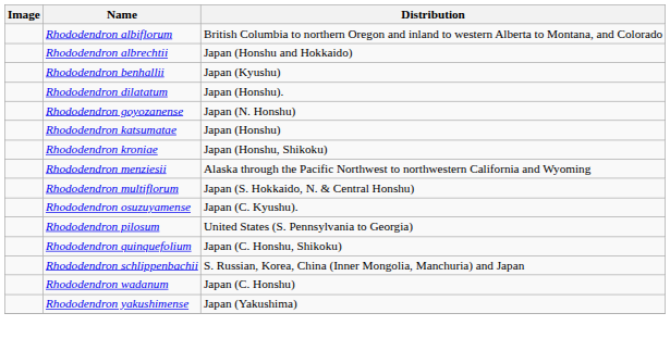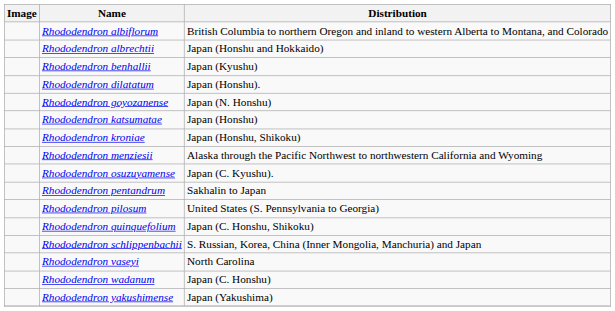 <table class="wikitable collapsible">
 <tr>
 <th>Image</th>
 <th>Name</th>
 <th>Distribution</th>
 </tr>
 <tr>
 <td></td>
 <td><em><a href='#'>Rhododendron albiflorum</a></em> </td>
 <td>British Columbia to northern Oregon and inland to western Alberta to Montana, and Colorado</td>
 </tr>
 <tr>
 <td></td>
 <td><em><a href='#'>Rhododendron albrechtii</a></em> </td>
 <td>Japan (Honshu and Hokkaido)</td>
 </tr>
 <tr>
 <td></td>
 <td><em><a href='#'>Rhododendron benhallii</a></em> </td>
 <td>Japan (Kyushu)</td>
 </tr>
 <tr>
 <td></td>
 <td><em><a href='#'>Rhododendron dilatatum</a></em> </td>
 <td>Japan (Honshu).</td>
 </tr>
 <tr>
 <td></td>
 <td><em><a href='#'>Rhododendron goyozanense</a></em> </td>
 <td>Japan (N. Honshu)</td>
 </tr>
 <tr>
 <td></td>
 <td><em><a href='#'>Rhododendron katsumatae</a></em> </td>
 <td>Japan (Honshu)</td>
 </tr>
 <tr>
 <td></td>
 <td><em><a href='#'>Rhododendron kroniae</a></em> </td>
 <td>Japan (Honshu, Shikoku)</td>
 </tr>
 <tr>
 <td></td>
 <td><em><a href='#'>Rhododendron menziesii</a></em> </td>
 <td>Alaska through the Pacific Northwest to northwestern California and Wyoming</td>
 </tr>
 <tr>
 <td></td>
-<td><em><a href='#'>Rhododendron multiflorum</a></em> </td>
-<td>Japan (S. Hokkaido, N. & Central Honshu)</td>
+<td><em><a href='#'>Rhododendron osuzuyamense</a></em> </td>
+<td>Japan (C. Kyushu).</td>
 </tr>
 <tr>
 <td></td>
-<td><em><a href='#'>Rhododendron osuzuyamense</a></em> </td>
-<td>Japan (C. Kyushu).</td>
+<td><em><a href='#'>Rhododendron pentandrum</a></em> </td>
+<td>Sakhalin to Japan</td>
 </tr>
 <tr>
 <td></td>
 <td><em><a href='#'>Rhododendron pilosum</a></em> </td>
 <td>United States (S. Pennsylvania to Georgia)</td>
 </tr>
 <tr>
 <td></td>
 <td><em><a href='#'>Rhododendron quinquefolium</a></em> </td>
 <td>Japan (C. Honshu, Shikoku)</td>
 </tr>
 <tr>
 <td></td>
 <td><em><a href='#'>Rhododendron schlippenbachii</a></em> </td>
 <td>S. Russian, Korea, China (Inner Mongolia, Manchuria) and Japan</td>
 </tr>
 <tr>
 <td></td>
+<td><em><a href='#'>Rhododendron vaseyi</a></em> </td>
+<td>North Carolina</td>
+</tr>
+<tr>
+<td></td>
 <td><em><a href='#'>Rhododendron wadanum</a></em> </td>
 <td>Japan (C. Honshu)</td>
 </tr>
 <tr>
 <td></td>
 <td><em><a href='#'>Rhododendron yakushimense</a></em> </td>
 <td>Japan (Yakushima)</td>
 </tr>
 <tr>
 </tr>
 </table>
